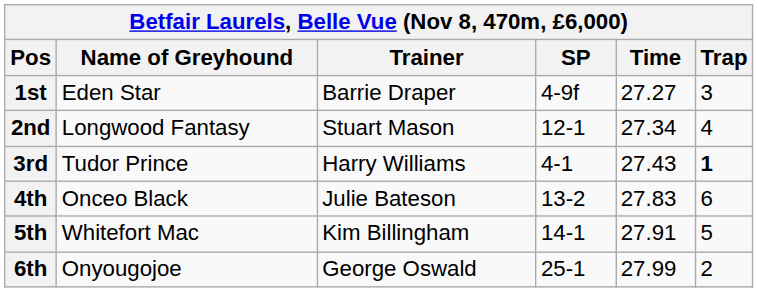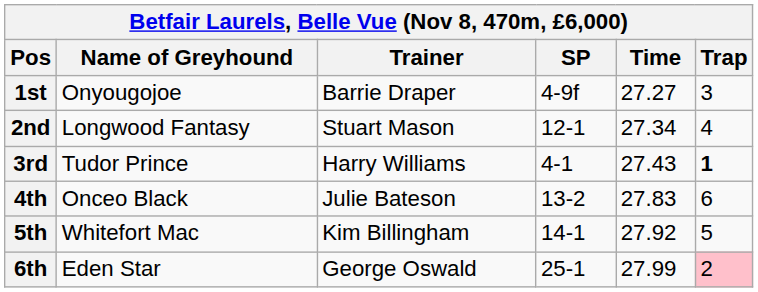 <table class="wikitable">
 <tr>
 <th colspan="6"><a href='#'>Betfair Laurels</a>, <a href='#'>Belle Vue</a> (Nov 8, 470m, £6,000)</th>
 </tr>
 <tr>
 <th width=30>Pos</th>
 <th width=180>Name of Greyhound</th>
 <th width=150>Trainer</th>
 <th width=50>SP</th>
 <th width=50>Time</th>
 <th width=30>Trap</th>
 </tr>
 <tr>
 <th>1st</th>
-<td>Eden Star</td>
+<td>Onyougojoe</td>
 <td>Barrie Draper</td>
 <td>4-9f</td>
 <td>27.27</td>
 <td>3</td>
 </tr>
 <tr>
 <th>2nd</th>
 <td>Longwood Fantasy</td>
 <td>Stuart Mason</td>
 <td>12-1</td>
 <td>27.34</td>
 <td>4</td>
 </tr>
 <tr>
 <th>3rd</th>
 <td>Tudor Prince</td>
 <td>Harry Williams</td>
 <td>4-1</td>
 <td>27.43</td>
 <td><strong>1</strong></td>
 </tr>
 <tr>
 <th>4th</th>
 <td>Onceo Black</td>
 <td>Julie Bateson</td>
 <td>13-2</td>
 <td>27.83</td>
 <td>6</td>
 </tr>
 <tr>
 <th>5th</th>
 <td>Whitefort Mac</td>
 <td>Kim Billingham</td>
 <td>14-1</td>
-<td>27.91</td>
+<td>27.92</td>
 <td>5</td>
 </tr>
 <tr>
 <th>6th</th>
-<td>Onyougojoe</td>
+<td>Eden Star</td>
 <td>George Oswald</td>
 <td>25-1</td>
 <td>27.99</td>
-<td>2</td>
+<td style="background: pink;">2</td>
 </tr>
 </table>
